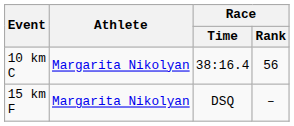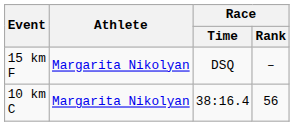 <table class="wikitable" border="1" style="font-size:90%">
 <tr>
 <th rowspan=2>Event</th>
 <th rowspan=2>Athlete</th>
 <th colspan=2>Race</th>
 </tr>
 <tr>
 <th>Time</th>
 <th>Rank</th>
 </tr>
 <tr>
+<td>15 km <br> F</td>
+<td><a href='#'>Margarita Nikolyan</a></td>
+<td align=center>DSQ</td>
+<td align=center>–</td>
+</tr>
+<tr>
 <td>10 km <br> C</td>
 <td><a href='#'>Margarita Nikolyan</a></td>
 <td align=center>38:16.4</td>
 <td align=center>56</td>
 </tr>
-<tr>
-<td>15 km <br> F</td>
-<td><a href='#'>Margarita Nikolyan</a></td>
-<td align=center>DSQ</td>
-<td align=center>–</td>
-</tr>
 </table>
